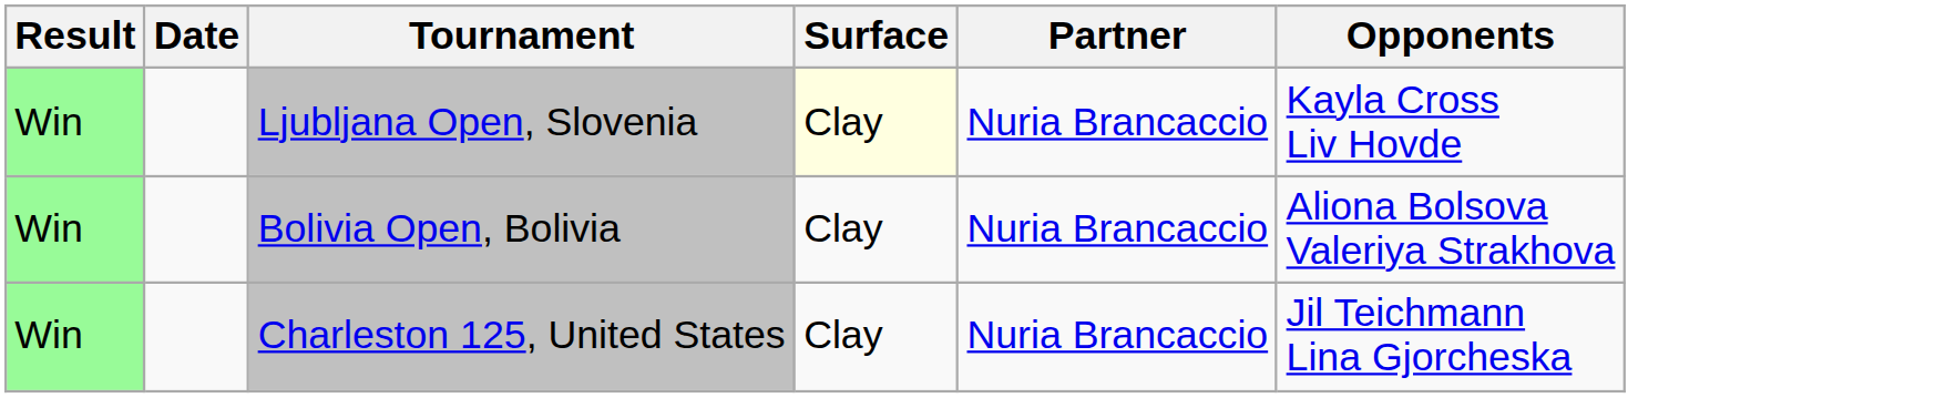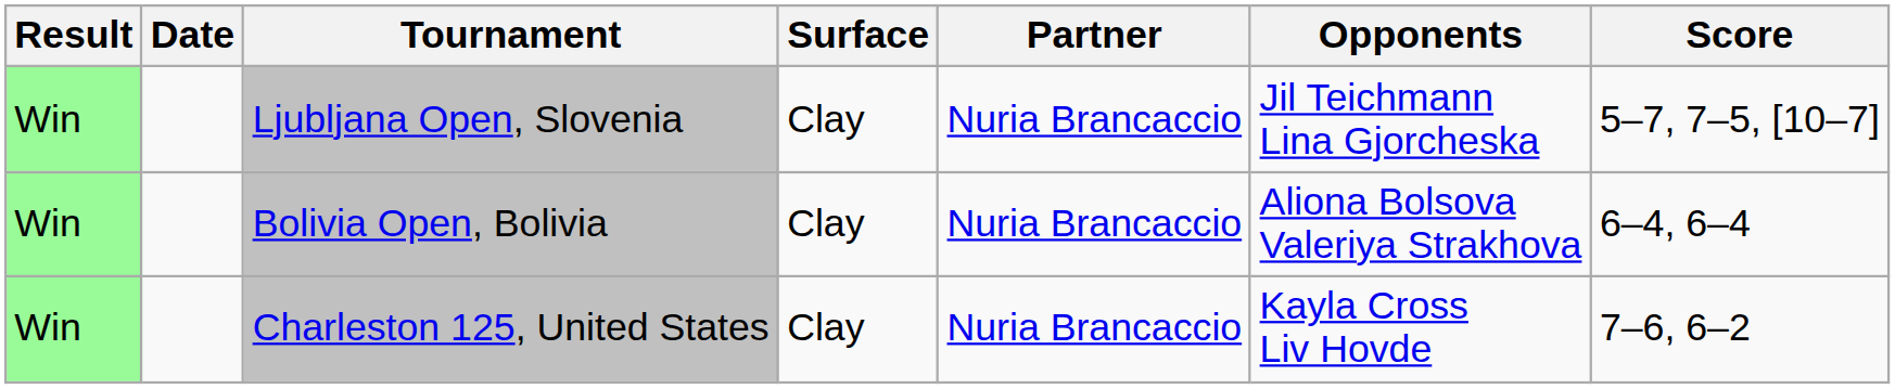 <table class="sortable wikitable">
 <tr>
 <th>Result</th>
 <th>Date</th>
 <th>Tournament</th>
 <th>Surface</th>
 <th>Partner</th>
 <th>Opponents</th>
+<th class="unsortable">Score</th>
 </tr>
 <tr>
 <td style="background:#98fb98;">Win</td>
 <td><a href='#'></a></td>
 <td bgcolor=silver><a href='#'>Ljubljana Open</a>, Slovenia</td>
-<td style="background: lightyellow;">Clay</td>
+<td>Clay</td>
 <td> <a href='#'>Nuria Brancaccio</a></td>
-<td> <a href='#'>Kayla Cross</a><br> <a href='#'>Liv Hovde</a></td>
+<td> <a href='#'>Jil Teichmann</a><br> <a href='#'>Lina Gjorcheska</a></td>
+<td>5–7, 7–5, [10–7]</td>
 </tr>
 <tr>
 <td style="background:#98fb98;">Win</td>
 <td><a href='#'></a></td>
 <td bgcolor=silver><a href='#'>Bolivia Open</a>, Bolivia</td>
 <td>Clay</td>
 <td> <a href='#'>Nuria Brancaccio</a></td>
 <td> <a href='#'>Aliona Bolsova</a><br> <a href='#'>Valeriya Strakhova</a></td>
+<td>6–4, 6–4</td>
 </tr>
 <tr>
 <td style="background:#98fb98;">Win</td>
 <td><a href='#'></a></td>
 <td bgcolor=silver><a href='#'>Charleston 125</a>, United States</td>
 <td>Clay</td>
 <td> <a href='#'>Nuria Brancaccio</a></td>
-<td> <a href='#'>Jil Teichmann</a><br> <a href='#'>Lina Gjorcheska</a></td>
+<td> <a href='#'>Kayla Cross</a><br> <a href='#'>Liv Hovde</a></td>
+<td>7–6, 6–2</td>
 </tr>
 </table>
